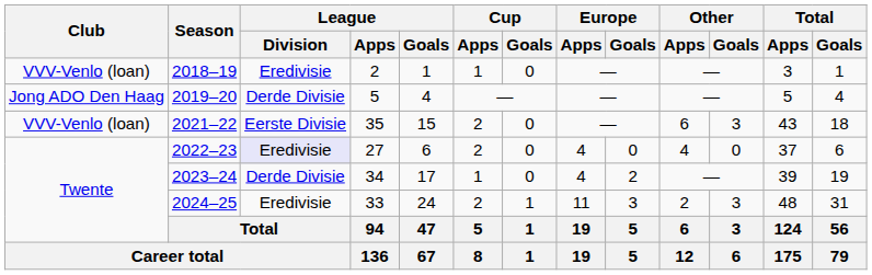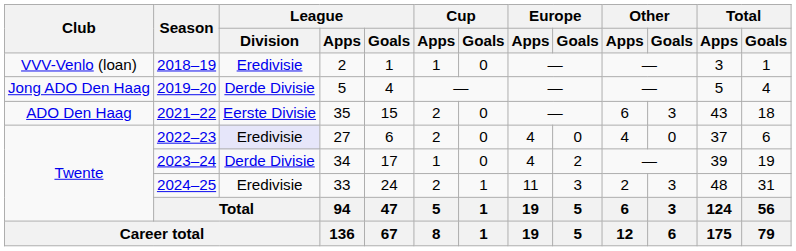 <table class="wikitable" style="text-align: center">
 <tr>
 <th rowspan="2">Club</th>
 <th rowspan="2">Season</th>
 <th colspan="3">League</th>
 <th colspan="2">Cup</th>
 <th colspan="2">Europe</th>
 <th colspan="2">Other</th>
 <th colspan="2">Total</th>
 </tr>
 <tr>
 <th>Division</th>
 <th>Apps</th>
 <th>Goals</th>
 <th>Apps</th>
 <th>Goals</th>
 <th>Apps</th>
 <th>Goals</th>
 <th>Apps</th>
 <th>Goals</th>
 <th>Apps</th>
 <th>Goals</th>
 </tr>
 <tr>
 <td><a href='#'>VVV-Venlo</a> (loan)</td>
 <td><a href='#'>2018–19</a></td>
 <td><a href='#'>Eredivisie</a></td>
 <td>2</td>
 <td>1</td>
 <td>1</td>
 <td>0</td>
 <td colspan="2">—</td>
 <td colspan="2">—</td>
 <td>3</td>
 <td>1</td>
 </tr>
 <tr>
 <td><a href='#'>Jong ADO Den Haag</a></td>
 <td><a href='#'>2019–20</a></td>
 <td><a href='#'>Derde Divisie</a></td>
 <td>5</td>
 <td>4</td>
 <td colspan="2">—</td>
 <td colspan="2">—</td>
 <td colspan="2">—</td>
 <td>5</td>
 <td>4</td>
 </tr>
 <tr>
-<td><a href='#'>VVV-Venlo</a> (loan)</td>
+<td><a href='#'>ADO Den Haag</a></td>
 <td><a href='#'>2021–22</a></td>
 <td><a href='#'>Eerste Divisie</a></td>
 <td>35</td>
 <td>15</td>
 <td>2</td>
 <td>0</td>
 <td colspan="2">—</td>
 <td>6</td>
 <td>3</td>
 <td>43</td>
 <td>18</td>
 </tr>
 <tr>
 <td rowspan="4"><a href='#'>Twente</a></td>
 <td><a href='#'>2022–23</a></td>
 <td style="background: lavender;">Eredivisie</td>
 <td>27</td>
 <td>6</td>
 <td>2</td>
 <td>0</td>
 <td>4</td>
 <td>0</td>
 <td>4</td>
 <td>0</td>
 <td>37</td>
 <td>6</td>
 </tr>
 <tr>
 <td><a href='#'>2023–24</a></td>
 <td><a href='#'>Derde Divisie</a></td>
 <td>34</td>
 <td>17</td>
 <td>1</td>
 <td>0</td>
 <td>4</td>
 <td>2</td>
 <td colspan="2">—</td>
 <td>39</td>
 <td>19</td>
 </tr>
 <tr>
 <td><a href='#'>2024–25</a></td>
 <td>Eredivisie</td>
 <td>33</td>
 <td>24</td>
 <td>2</td>
 <td>1</td>
 <td>11</td>
 <td>3</td>
 <td>2</td>
 <td>3</td>
 <td>48</td>
 <td>31</td>
 </tr>
 <tr>
 <th colspan="2">Total</th>
 <th>94</th>
 <th>47</th>
 <th>5</th>
 <th>1</th>
 <th>19</th>
 <th>5</th>
 <th>6</th>
 <th>3</th>
 <th>124</th>
 <th>56</th>
 </tr>
 <tr>
 <th colspan="3">Career total</th>
 <th>136</th>
 <th>67</th>
 <th>8</th>
 <th>1</th>
 <th>19</th>
 <th>5</th>
 <th>12</th>
 <th>6</th>
 <th>175</th>
 <th>79</th>
 </tr>
 </table>
